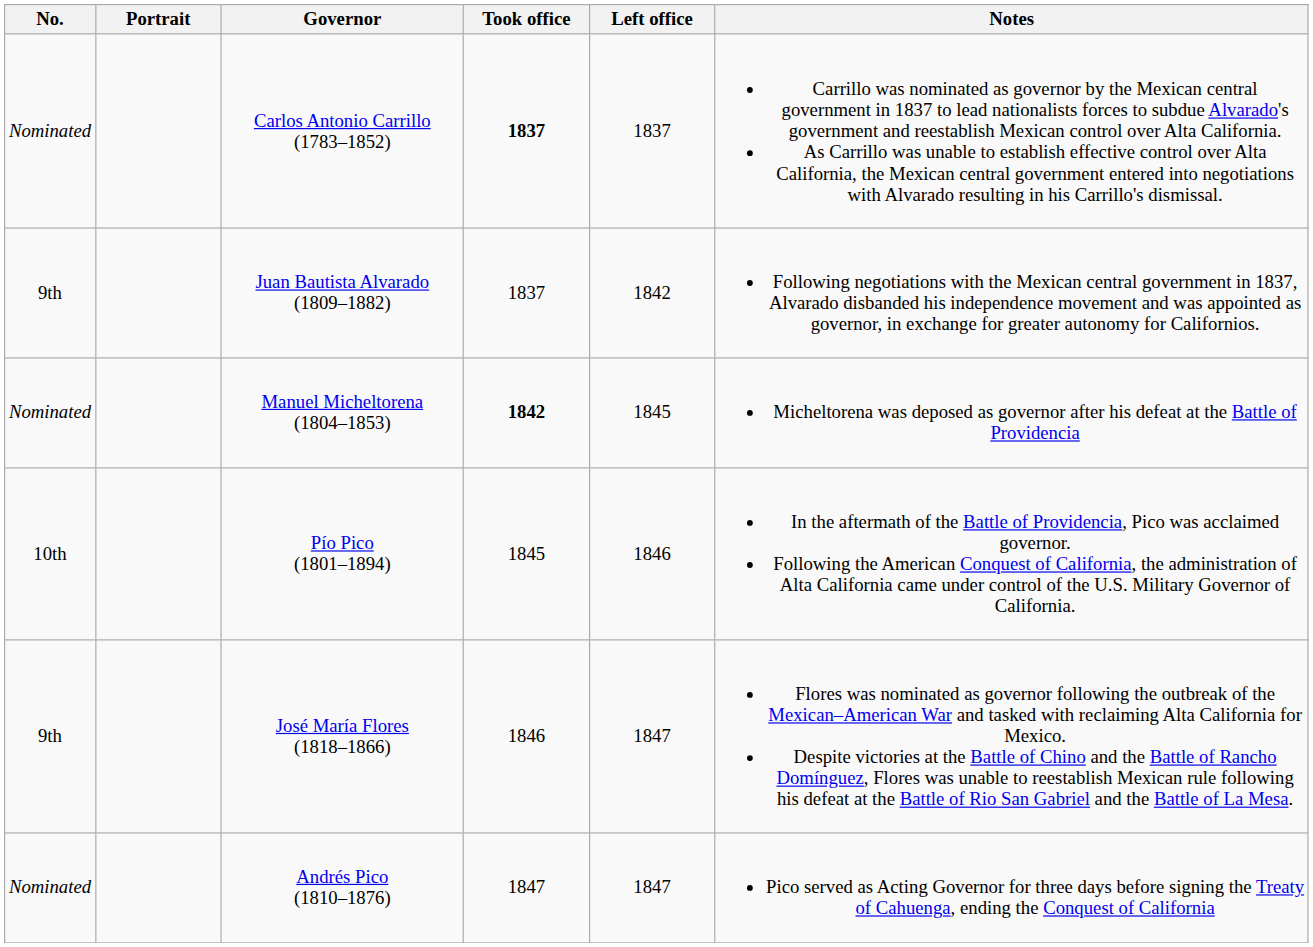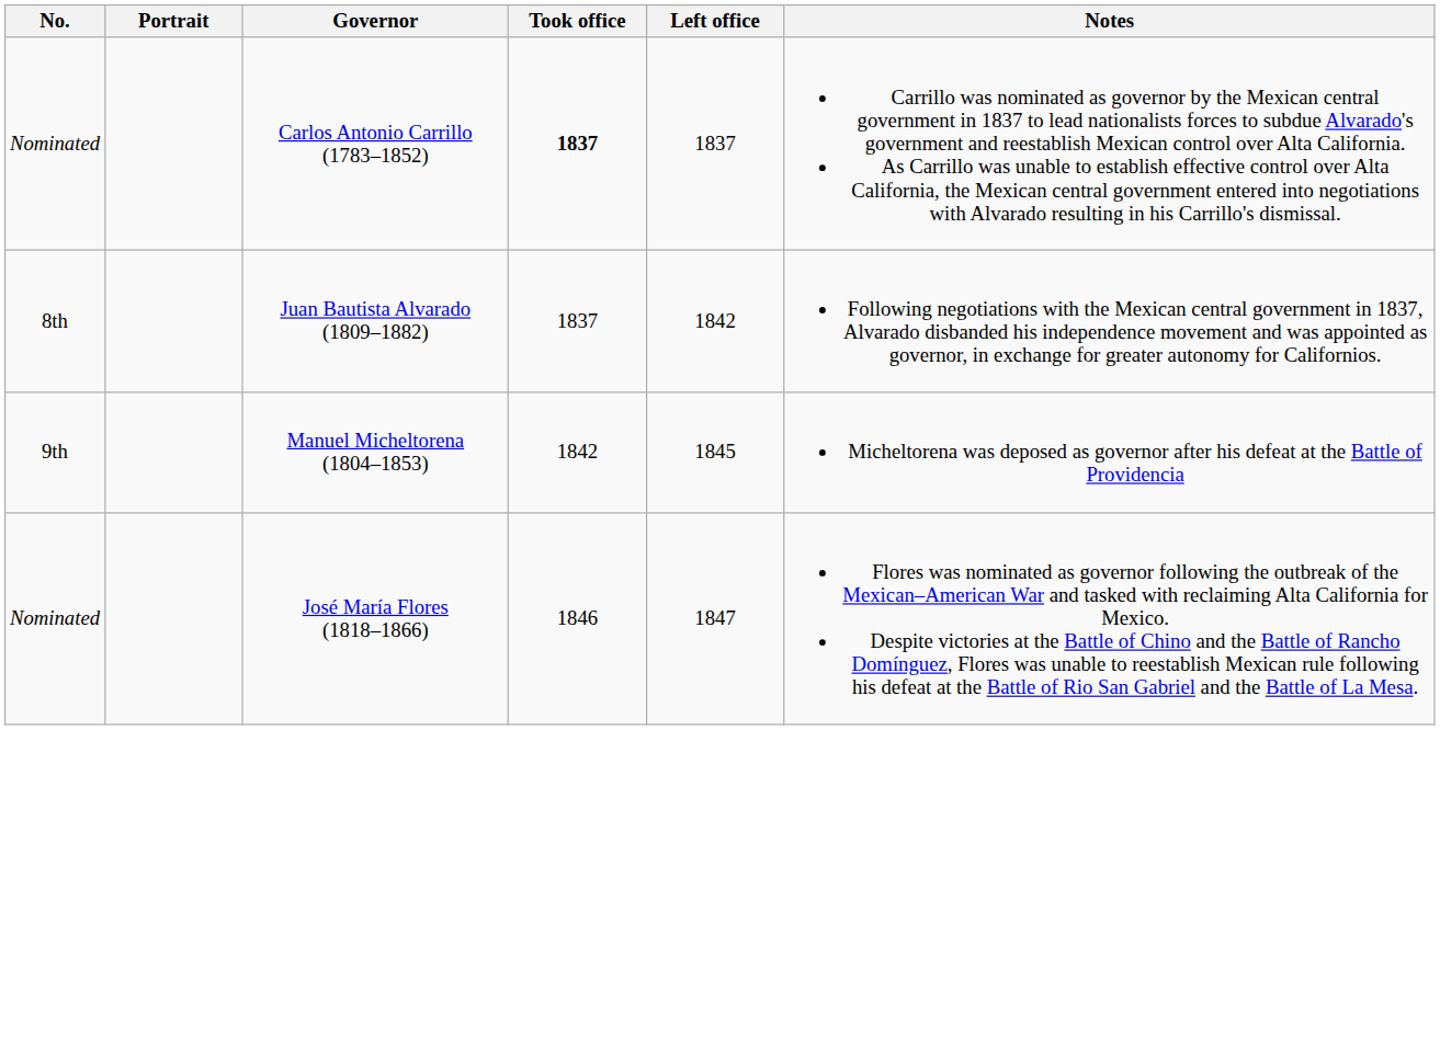 <table class="wikitable" style="text-align:center">
 <tr>
 <th scope="col" width=40>No.</th>
 <th scope="col" width=100>Portrait</th>
 <th scope="col" width=200>Governor</th>
 <th scope="col" width=100>Took office</th>
 <th scope="col" width=100>Left office</th>
 <th scope="col" width=500>Notes</th>
 </tr>
 <tr>
 <td><em>Nominated</em></td>
 <td></td>
 <td><a href='#'>Carlos Antonio Carrillo</a><br> (1783–1852)</td>
 <td><strong>1837</strong></td>
 <td>1837</td>
 <td><br><ul><li>Carrillo was nominated as governor by the Mexican central government in 1837 to lead nationalists forces to subdue <a href='#'>Alvarado</a>'s government and reestablish Mexican control over Alta California.</li><li>As Carrillo was unable to establish effective control over Alta California, the Mexican central government entered into negotiations with Alvarado resulting in his Carrillo's dismissal.</li></ul></td>
 </tr>
 <tr>
-<td>9th</td>
+<td>8th</td>
 <td></td>
 <td><a href='#'>Juan Bautista Alvarado</a><br> (1809–1882)</td>
 <td>1837</td>
 <td>1842</td>
 <td><br><ul><li>Following negotiations with the Mexican central government in 1837, Alvarado disbanded his independence movement and was appointed as governor, in exchange for greater autonomy for Californios.</li></ul></td>
 </tr>
 <tr>
-<td><em>Nominated</em></td>
+<td>9th</td>
 <td></td>
 <td><a href='#'>Manuel Micheltorena</a><br> (1804–1853)</td>
-<td><strong>1842</strong></td>
+<td>1842</td>
 <td>1845</td>
 <td><br><ul><li>Micheltorena was deposed as governor after his defeat at the <a href='#'>Battle of Providencia</a></li></ul></td>
 </tr>
 <tr>
-<td>10th</td>
-<td></td>
-<td><a href='#'>Pío Pico</a><br> (1801–1894)</td>
-<td>1845</td>
-<td>1846</td>
-<td><br><ul><li>In the aftermath of the <a href='#'>Battle of Providencia</a>, Pico was acclaimed governor.</li><li>Following the American <a href='#'>Conquest of California</a>, the administration of Alta California came under control of the U.S. Military Governor of California.</li></ul></td>
-</tr>
-<tr>
-<td>9th</td>
+<td><em>Nominated</em></td>
 <td></td>
 <td><a href='#'>José María Flores</a><br> (1818–1866)</td>
 <td>1846</td>
 <td>1847</td>
 <td><br><ul><li>Flores was nominated as governor following the outbreak of the <a href='#'>Mexican–American War</a> and tasked with reclaiming Alta California for Mexico.</li><li>Despite victories at the <a href='#'>Battle of Chino</a> and the <a href='#'>Battle of Rancho Domínguez</a>, Flores was unable to reestablish Mexican rule following his defeat at the <a href='#'>Battle of Rio San Gabriel</a> and the <a href='#'>Battle of La Mesa</a>.</li></ul></td>
 </tr>
-<tr>
-<td><em>Nominated</em></td>
-<td></td>
-<td><a href='#'>Andrés Pico</a><br> (1810–1876)</td>
-<td>1847</td>
-<td>1847</td>
-<td><br><ul><li>Pico served as Acting Governor for three days before signing the <a href='#'>Treaty of Cahuenga</a>, ending the <a href='#'>Conquest of California</a></li></ul></td>
-</tr>
 </table>
